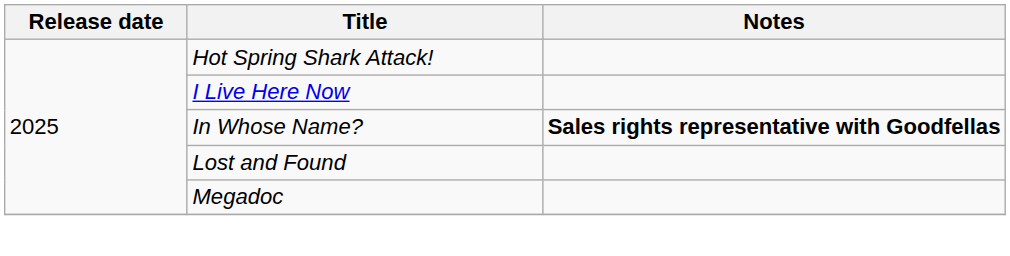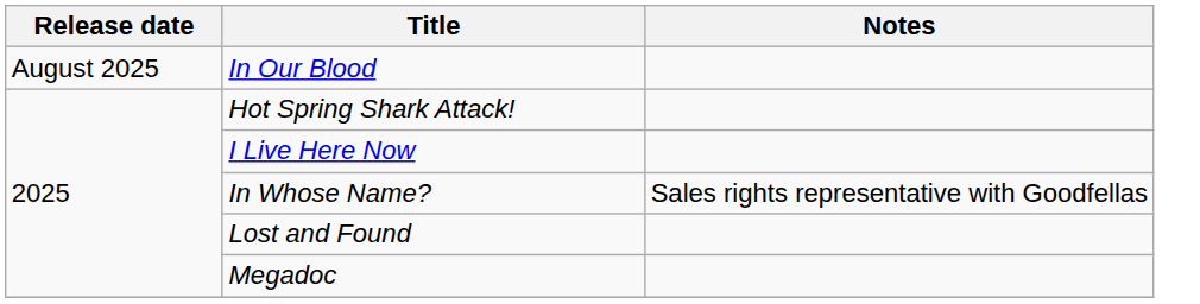 <table class="wikitable sortable">
 <tr>
 <th style="width:125px;">Release date</th>
 <th style="width:250px;">Title</th>
 <th>Notes</th>
+</tr>
+<tr>
+<td>August 2025</td>
+<td><em><a href='#'>In Our Blood</a></em></td>
+<td></td>
 </tr>
 <tr>
 <td rowspan="5">2025</td>
 <td><em>Hot Spring Shark Attack!</em></td>
 <td></td>
 </tr>
 <tr>
 <td><em><a href='#'>I Live Here Now</a></em></td>
 <td></td>
 </tr>
 <tr>
 <td><em>In Whose Name?</em></td>
-<td><strong>Sales rights representative with Goodfellas</strong></td>
+<td>Sales rights representative with Goodfellas</td>
 </tr>
 <tr>
 <td><em>Lost and Found</em></td>
 <td></td>
 </tr>
 <tr>
 <td><em>Megadoc</em></td>
 <td></td>
 </tr>
 <tr>
 </tr>
 </table>
